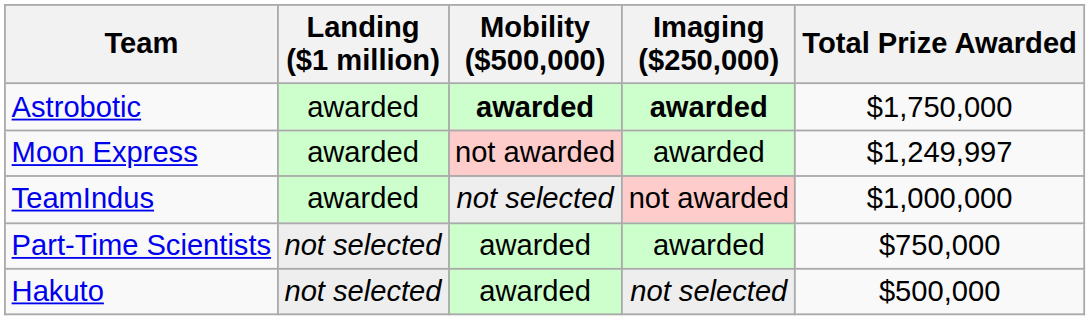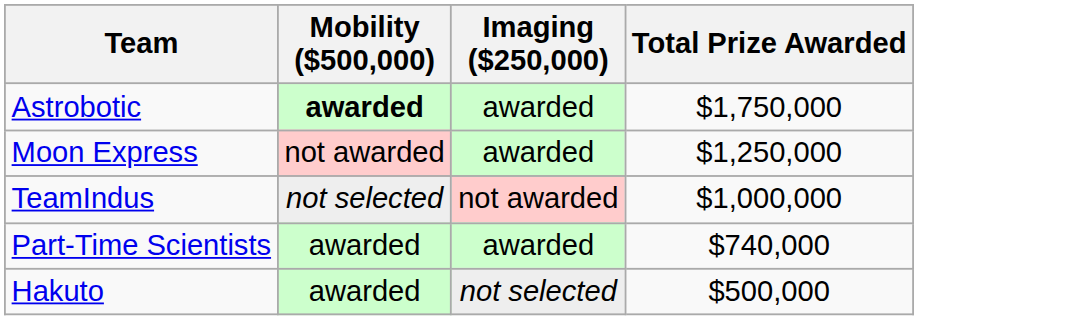 <table class="wikitable" style="text-align: center;">
 <tr>
 <th>Team</th>
-<th>Landing<br>($1 million)</th>
 <th>Mobility<br>($500,000)</th>
 <th>Imaging<br>($250,000)</th>
 <th>Total Prize Awarded</th>
 </tr>
 <tr>
 <td style="text-align: left;"><a href='#'>Astrobotic</a></td>
+<td style="background-color: #ccffcc;"><strong>awarded</strong></td>
 <td style="background-color: #ccffcc;">awarded</td>
-<td style="background-color: #ccffcc;"><strong>awarded</strong></td>
-<td style="background-color: #ccffcc;"><strong>awarded</strong></td>
 <td>$1,750,000</td>
 </tr>
 <tr>
 <td style="text-align: left;"><a href='#'>Moon Express</a></td>
-<td style="background-color: #ccffcc;">awarded</td>
 <td style="background-color: #ffcccc;">not awarded</td>
 <td style="background-color: #ccffcc;">awarded</td>
-<td>$1,249,997</td>
+<td>$1,250,000</td>
 </tr>
 <tr>
 <td style="text-align: left;"><a href='#'>TeamIndus</a></td>
-<td style="background-color: #ccffcc;">awarded</td>
 <td style="background-color: #eeeeee;"><em>not selected</em></td>
 <td style="background-color: #ffcccc;">not awarded</td>
 <td>$1,000,000</td>
 </tr>
 <tr>
 <td style="text-align: left;"><a href='#'>Part-Time Scientists</a></td>
-<td style="background-color: #eeeeee;"><em>not selected</em></td>
 <td style="background-color: #ccffcc;">awarded</td>
 <td style="background-color: #ccffcc;">awarded</td>
-<td>$750,000</td>
+<td>$740,000</td>
 </tr>
 <tr>
 <td style="text-align: left;"><a href='#'>Hakuto</a></td>
-<td style="background-color: #eeeeee;"><em>not selected</em></td>
 <td style="background-color: #ccffcc;">awarded</td>
 <td style="background-color: #eeeeee;"><em>not selected</em></td>
 <td>$500,000</td>
 </tr>
 </table>
